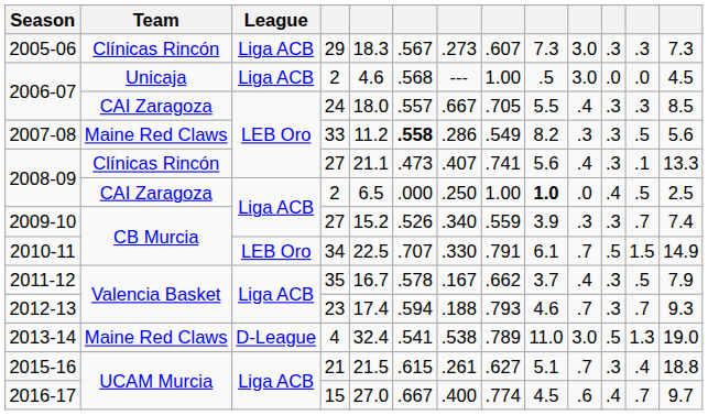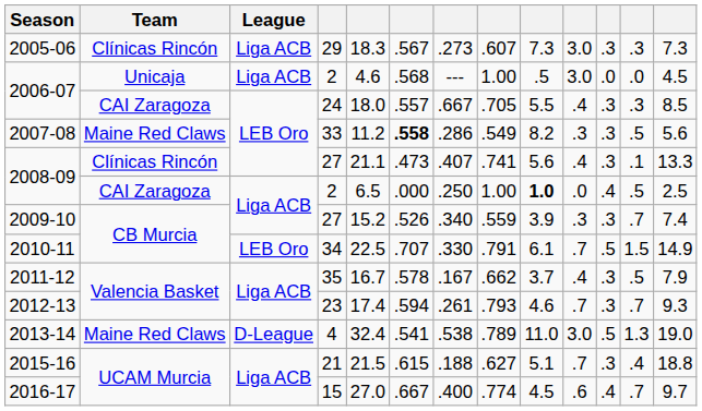 <table class="wikitable sortable" style="font-size:95%; text-align:center;">
 <tr>
 <th>Season</th>
 <th>Team</th>
 <th>League</th>
 <th></th>
 <th></th>
 <th></th>
 <th></th>
 <th></th>
 <th></th>
 <th></th>
 <th></th>
 <th></th>
 <th></th>
 </tr>
 <tr>
 <td>2005-06</td>
 <td><a href='#'>Clínicas Rincón</a></td>
 <td><a href='#'>Liga ACB</a></td>
 <td>29</td>
 <td>18.3</td>
 <td>.567</td>
 <td>.273</td>
 <td>.607</td>
 <td>7.3</td>
 <td>3.0</td>
 <td>.3</td>
 <td>.3</td>
 <td>7.3</td>
 </tr>
 <tr>
 <td rowspan="2">2006-07</td>
 <td><a href='#'>Unicaja</a></td>
 <td><a href='#'>Liga ACB</a></td>
 <td>2</td>
 <td>4.6</td>
 <td>.568</td>
 <td>---</td>
 <td>1.00</td>
 <td>.5</td>
 <td>3.0</td>
 <td>.0</td>
 <td>.0</td>
 <td>4.5</td>
 </tr>
 <tr>
 <td><a href='#'>CAI Zaragoza</a></td>
 <td rowspan="3"><a href='#'>LEB Oro</a></td>
 <td>24</td>
 <td>18.0</td>
 <td>.557</td>
 <td>.667</td>
 <td>.705</td>
 <td>5.5</td>
 <td>.4</td>
 <td>.3</td>
 <td>.3</td>
 <td>8.5</td>
 </tr>
 <tr>
 <td>2007-08</td>
 <td><a href='#'>Maine Red Claws</a></td>
 <td>33</td>
 <td>11.2</td>
 <td><strong>.558</strong></td>
 <td>.286</td>
 <td>.549</td>
 <td>8.2</td>
 <td>.3</td>
 <td>.3</td>
 <td>.5</td>
 <td>5.6</td>
 </tr>
 <tr>
 <td rowspan="2">2008-09</td>
 <td><a href='#'>Clínicas Rincón</a></td>
 <td>27</td>
 <td>21.1</td>
 <td>.473</td>
 <td>.407</td>
 <td>.741</td>
 <td>5.6</td>
 <td>.4</td>
 <td>.3</td>
 <td>.1</td>
 <td>13.3</td>
 </tr>
 <tr>
 <td><a href='#'>CAI Zaragoza</a></td>
 <td rowspan="2"><a href='#'>Liga ACB</a></td>
 <td>2</td>
 <td>6.5</td>
 <td>.000</td>
 <td>.250</td>
 <td>1.00</td>
 <td><strong>1.0</strong></td>
 <td>.0</td>
 <td>.4</td>
 <td>.5</td>
 <td>2.5</td>
 </tr>
 <tr>
 <td>2009-10</td>
 <td rowspan="2"><a href='#'>CB Murcia</a></td>
 <td>27</td>
 <td>15.2</td>
 <td>.526</td>
 <td>.340</td>
 <td>.559</td>
 <td>3.9</td>
 <td>.3</td>
 <td>.3</td>
 <td>.7</td>
 <td>7.4</td>
 </tr>
 <tr>
 <td>2010-11</td>
 <td><a href='#'>LEB Oro</a></td>
 <td>34</td>
 <td>22.5</td>
 <td>.707</td>
 <td>.330</td>
 <td>.791</td>
 <td>6.1</td>
 <td>.7</td>
 <td>.5</td>
 <td>1.5</td>
 <td>14.9</td>
 </tr>
 <tr>
 <td>2011-12</td>
 <td rowspan="2"><a href='#'>Valencia Basket</a></td>
 <td rowspan="2"><a href='#'>Liga ACB</a></td>
 <td>35</td>
 <td>16.7</td>
 <td>.578</td>
 <td>.167</td>
 <td>.662</td>
 <td>3.7</td>
 <td>.4</td>
 <td>.3</td>
 <td>.5</td>
 <td>7.9</td>
 </tr>
 <tr>
 <td>2012-13</td>
 <td>23</td>
 <td>17.4</td>
 <td>.594</td>
-<td>.188</td>
+<td>.261</td>
 <td>.793</td>
 <td>4.6</td>
 <td>.7</td>
 <td>.3</td>
 <td>.7</td>
 <td>9.3</td>
 </tr>
 <tr>
 <td>2013-14</td>
 <td><a href='#'>Maine Red Claws</a></td>
 <td><a href='#'>D-League</a></td>
 <td>4</td>
 <td>32.4</td>
 <td>.541</td>
 <td>.538</td>
 <td>.789</td>
 <td>11.0</td>
 <td>3.0</td>
 <td>.5</td>
 <td>1.3</td>
 <td>19.0</td>
 </tr>
 <tr>
 <td>2015-16</td>
 <td rowspan="2"><a href='#'>UCAM Murcia</a></td>
 <td rowspan="2"><a href='#'>Liga ACB</a></td>
 <td>21</td>
 <td>21.5</td>
 <td>.615</td>
-<td>.261</td>
+<td>.188</td>
 <td>.627</td>
 <td>5.1</td>
 <td>.7</td>
 <td>.3</td>
 <td>.4</td>
 <td>18.8</td>
 </tr>
 <tr>
 <td>2016-17</td>
 <td>15</td>
 <td>27.0</td>
 <td>.667</td>
 <td>.400</td>
 <td>.774</td>
 <td>4.5</td>
 <td>.6</td>
 <td>.4</td>
 <td>.7</td>
 <td>9.7</td>
 </tr>
 </table>
